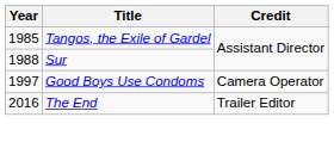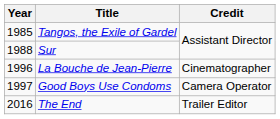 <table class="wikitable sortable">
 <tr align="center">
 <th>Year</th>
 <th>Title</th>
 <th>Credit</th>
 </tr>
 <tr>
 <td>1985</td>
 <td><em><a href='#'>Tangos, the Exile of Gardel</a></em></td>
 <td rowspan=2>Assistant Director</td>
 </tr>
 <tr>
 <td>1988</td>
 <td><em><a href='#'>Sur</a></em></td>
 </tr>
 <tr>
+<td>1996</td>
+<td><em><a href='#'>La Bouche de Jean-Pierre</a></em></td>
+<td>Cinematographer</td>
+</tr>
+<tr>
 <td>1997</td>
 <td><em><a href='#'>Good Boys Use Condoms</a></em></td>
 <td>Camera Operator</td>
 </tr>
 <tr>
 <td>2016</td>
 <td><a href='#'><em>The End</em></a></td>
 <td>Trailer Editor</td>
 </tr>
 </table>
